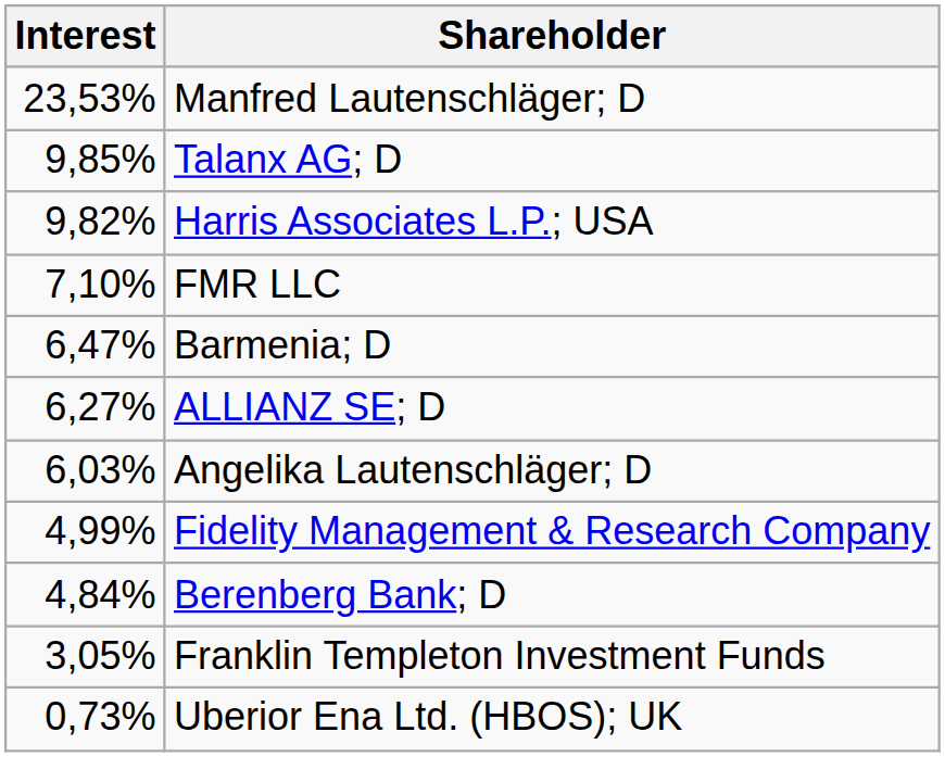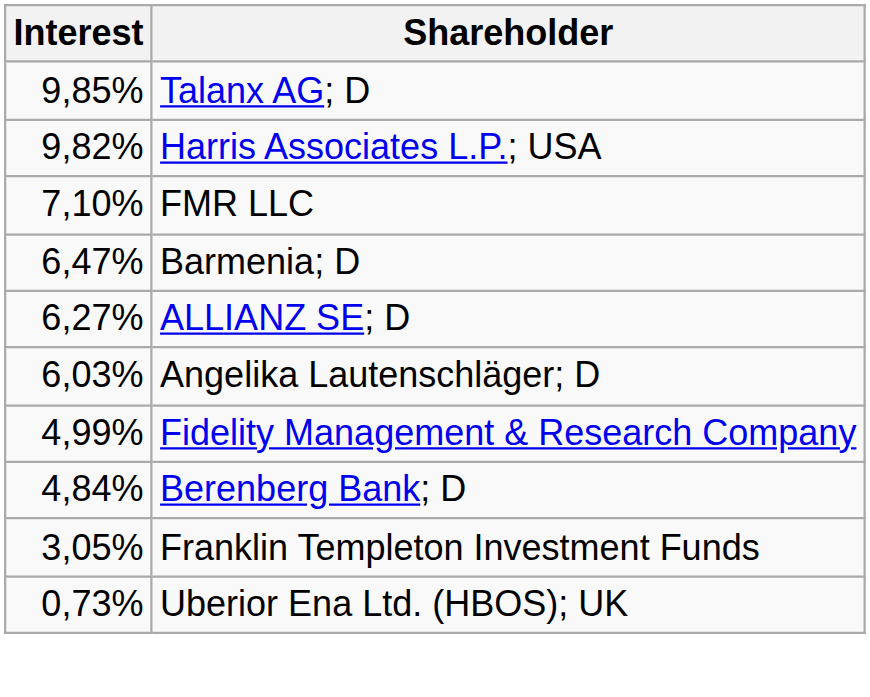 <table class="wikitable">
 <tr>
 <th>Interest</th>
 <th>Shareholder</th>
-</tr>
-<tr>
-<td align="right">23,53%</td>
-<td>Manfred Lautenschläger; D</td>
 </tr>
 <tr>
 <td align="right">9,85%</td>
 <td HDI/Talanx><a href='#'>Talanx AG</a>; D</td>
 </tr>
 <tr>
 <td align="right">9,82%</td>
 <td><a href='#'>Harris Associates L.P.</a>; USA</td>
 </tr>
 <tr>
 <td align="right">7,10%</td>
 <td>FMR LLC</td>
 </tr>
 <tr>
 <td align="right">6,47%</td>
 <td>Barmenia; D</td>
 </tr>
 <tr>
 <td align="right">6,27%</td>
 <td><a href='#'>ALLIANZ SE</a>; D</td>
 </tr>
 <tr>
 <td align="right">6,03%</td>
 <td>Angelika Lautenschläger; D</td>
 </tr>
 <tr>
 <td align="right">4,99%</td>
 <td><a href='#'>Fidelity Management & Research Company</a></td>
 </tr>
 <tr>
 <td align="right">4,84%</td>
 <td><a href='#'>Berenberg Bank</a>; D</td>
 </tr>
 <tr>
 <td align="right">3,05%</td>
 <td>Franklin Templeton Investment Funds</td>
 </tr>
 <tr>
 <td align="right">0,73%</td>
 <td>Uberior Ena Ltd. (HBOS); UK</td>
 </tr>
 </table>
